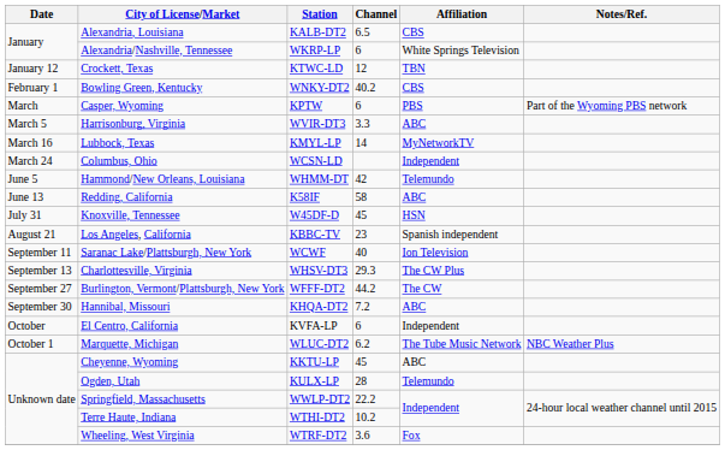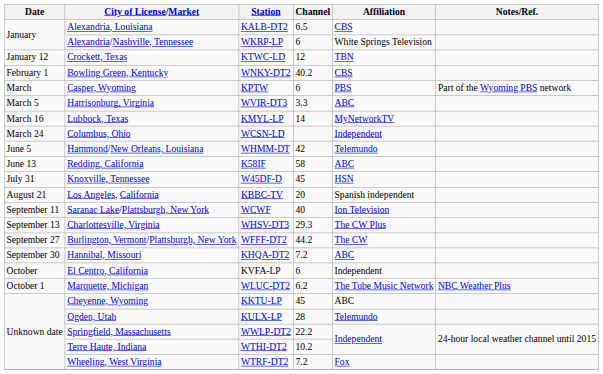 <table class="wikitable sortable">
 <tr>
 <th>Date</th>
 <th><a href='#'>City of License</a>/<a href='#'>Market</a></th>
 <th><a href='#'>Station</a></th>
 <th>Channel</th>
 <th>Affiliation</th>
 <th>Notes/Ref.</th>
 </tr>
 <tr>
 <td rowspan=2>January</td>
 <td><a href='#'>Alexandria, Louisiana</a></td>
 <td><a href='#'>KALB-DT2</a></td>
 <td>6.5</td>
 <td><a href='#'>CBS</a></td>
 <td></td>
 </tr>
 <tr>
 <td><a href='#'>Alexandria</a>/<a href='#'>Nashville, Tennessee</a></td>
 <td><a href='#'>WKRP-LP</a></td>
 <td>6</td>
 <td>White Springs Television</td>
 <td></td>
 </tr>
 <tr>
 <td>January 12</td>
 <td><a href='#'>Crockett, Texas</a></td>
 <td><a href='#'>KTWC-LD</a></td>
 <td>12</td>
 <td><a href='#'>TBN</a></td>
 <td></td>
 </tr>
 <tr>
 <td>February 1</td>
 <td><a href='#'>Bowling Green, Kentucky</a></td>
 <td><a href='#'>WNKY-DT2</a></td>
 <td>40.2</td>
 <td><a href='#'>CBS</a></td>
 <td></td>
 </tr>
 <tr>
 <td>March</td>
 <td><a href='#'>Casper, Wyoming</a></td>
 <td><a href='#'>KPTW</a></td>
 <td>6</td>
 <td><a href='#'>PBS</a></td>
 <td>Part of the <a href='#'>Wyoming PBS</a> network</td>
 </tr>
 <tr>
 <td>March 5</td>
 <td><a href='#'>Harrisonburg, Virginia</a></td>
 <td><a href='#'>WVIR-DT3</a></td>
 <td>3.3</td>
 <td><a href='#'>ABC</a></td>
 <td></td>
 </tr>
 <tr>
 <td>March 16</td>
 <td><a href='#'>Lubbock, Texas</a></td>
 <td><a href='#'>KMYL-LP</a></td>
 <td>14</td>
 <td><a href='#'>MyNetworkTV</a></td>
 <td></td>
 </tr>
 <tr>
 <td>March 24</td>
 <td><a href='#'>Columbus, Ohio</a></td>
 <td><a href='#'>WCSN-LD</a></td>
 <td></td>
 <td><a href='#'>Independent</a></td>
 <td></td>
 </tr>
 <tr>
 <td>June 5</td>
 <td><a href='#'>Hammond</a>/<a href='#'>New Orleans, Louisiana</a></td>
 <td><a href='#'>WHMM-DT</a></td>
 <td>42</td>
 <td><a href='#'>Telemundo</a></td>
 <td></td>
 </tr>
 <tr>
 <td>June 13</td>
 <td><a href='#'>Redding, California</a></td>
 <td><a href='#'>K58IF</a></td>
 <td>58</td>
 <td><a href='#'>ABC</a></td>
 <td></td>
 </tr>
 <tr>
 <td>July 31</td>
 <td><a href='#'>Knoxville, Tennessee</a></td>
 <td><a href='#'>W45DF-D</a></td>
 <td>45</td>
 <td><a href='#'>HSN</a></td>
 <td></td>
 </tr>
 <tr>
 <td>August 21</td>
 <td><a href='#'>Los Angeles</a>, <a href='#'>California</a></td>
 <td><a href='#'>KBBC-TV</a></td>
-<td>23</td>
+<td>20</td>
 <td>Spanish independent</td>
 <td></td>
 </tr>
 <tr>
 <td>September 11</td>
 <td><a href='#'>Saranac Lake</a>/<a href='#'>Plattsburgh, New York</a></td>
 <td><a href='#'>WCWF</a></td>
 <td>40</td>
 <td><a href='#'>Ion Television</a></td>
 <td></td>
 </tr>
 <tr>
 <td>September 13</td>
 <td><a href='#'>Charlottesville, Virginia</a></td>
 <td><a href='#'>WHSV-DT3</a></td>
 <td>29.3</td>
 <td><a href='#'>The CW Plus</a></td>
 <td></td>
 </tr>
 <tr>
 <td>September 27</td>
 <td><a href='#'>Burlington, Vermont</a>/<a href='#'>Plattsburgh, New York</a></td>
 <td><a href='#'>WFFF-DT2</a></td>
 <td>44.2</td>
 <td><a href='#'>The CW</a></td>
 <td></td>
 </tr>
 <tr>
 <td>September 30</td>
 <td><a href='#'>Hannibal, Missouri</a> <br> </td>
 <td><a href='#'>KHQA-DT2</a></td>
 <td>7.2</td>
 <td><a href='#'>ABC</a></td>
 <td></td>
 </tr>
 <tr>
 <td>October</td>
 <td><a href='#'>El Centro, California</a></td>
 <td>KVFA-LP</td>
 <td>6</td>
 <td>Independent</td>
 <td></td>
 </tr>
 <tr>
 <td>October 1</td>
 <td><a href='#'>Marquette, Michigan</a></td>
 <td><a href='#'>WLUC-DT2</a></td>
 <td>6.2</td>
 <td><a href='#'>The Tube Music Network</a></td>
 <td><a href='#'>NBC Weather Plus</a></td>
 </tr>
 <tr>
 <td rowspan=5>Unknown date</td>
 <td><a href='#'>Cheyenne, Wyoming</a></td>
 <td><a href='#'>KKTU-LP</a></td>
 <td>45</td>
 <td>ABC</td>
 <td></td>
 </tr>
 <tr>
 <td><a href='#'>Ogden, Utah</a></td>
 <td><a href='#'>KULX-LP</a></td>
 <td>28</td>
 <td><a href='#'>Telemundo</a></td>
 <td></td>
 </tr>
 <tr>
 <td><a href='#'>Springfield, Massachusetts</a></td>
 <td><a href='#'>WWLP-DT2</a></td>
 <td>22.2</td>
 <td rowspan=2><a href='#'>Independent</a></td>
 <td rowspan=2>24-hour local weather channel until 2015</td>
 </tr>
 <tr>
 <td><a href='#'>Terre Haute, Indiana</a></td>
 <td><a href='#'>WTHI-DT2</a></td>
 <td>10.2</td>
 </tr>
 <tr>
 <td><a href='#'>Wheeling, West Virginia</a> <br> </td>
 <td><a href='#'>WTRF-DT2</a></td>
-<td>3.6</td>
+<td>7.2</td>
 <td><a href='#'>Fox</a></td>
 <td></td>
 </tr>
 <tr>
 </tr>
 </table>
